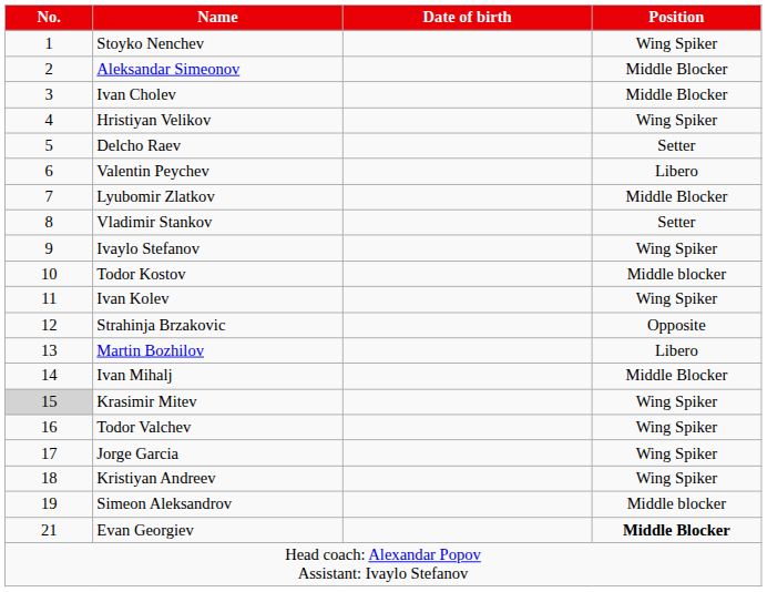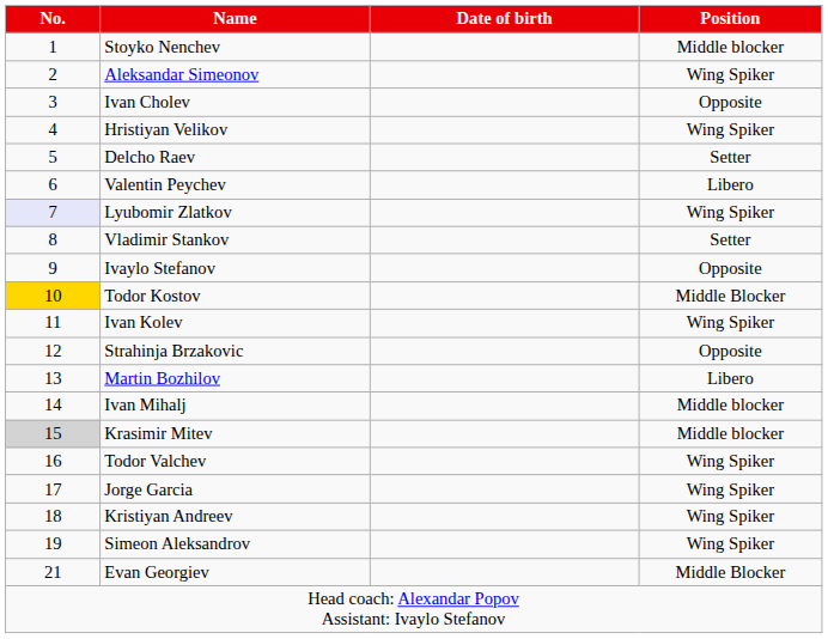 <table class="wikitable sortable" style="font-size:100%; text-align:center;">
 <tr>
 <th style="width:5em; color:#FFFFFF; background-color:#E90006">No.</th>
 <th style="width:15em; color:#FFFFFF; background-color:#E90006">Name</th>
 <th style="width:15em; color:#FFFFFF; background-color:#E90006">Date of birth</th>
 <th style="width:10em; color:#FFFFFF; background-color:#E90006">Position</th>
 </tr>
 <tr>
 <td>1</td>
 <td align=left> Stoyko Nenchev</td>
 <td align=right></td>
-<td>Wing Spiker</td>
+<td>Middle blocker</td>
 </tr>
 <tr>
 <td>2</td>
 <td align=left> <a href='#'>Aleksandar Simeonov</a></td>
 <td align=right></td>
-<td>Middle Blocker</td>
+<td>Wing Spiker</td>
 </tr>
 <tr>
 <td>3</td>
 <td align=left> Ivan Cholev</td>
 <td align=right></td>
-<td>Middle Blocker</td>
+<td>Opposite</td>
 </tr>
 <tr>
 <td>4</td>
 <td align=left> Hristiyan Velikov</td>
 <td align=right></td>
 <td>Wing Spiker</td>
 </tr>
 <tr>
 <td>5</td>
 <td align=left> Delcho Raev</td>
 <td align=right></td>
 <td>Setter</td>
 </tr>
 <tr>
 <td>6</td>
 <td align=left> Valentin Peychev</td>
 <td align=right></td>
 <td>Libero</td>
 </tr>
 <tr>
-<td>7</td>
+<td style="background: lavender;">7</td>
 <td align=left> Lyubomir Zlatkov</td>
 <td align=right></td>
-<td>Middle Blocker</td>
+<td>Wing Spiker</td>
 </tr>
 <tr>
 <td>8</td>
 <td align=left> Vladimir Stankov</td>
 <td align=right></td>
 <td>Setter</td>
 </tr>
 <tr>
 <td>9</td>
 <td align=left> Ivaylo Stefanov</td>
 <td align=right></td>
-<td>Wing Spiker</td>
+<td>Opposite</td>
 </tr>
 <tr>
-<td>10</td>
+<td style="background: gold;">10</td>
 <td align=left> Todor Kostov</td>
 <td align=right></td>
-<td>Middle blocker</td>
+<td>Middle Blocker</td>
 </tr>
 <tr>
 <td>11</td>
 <td align=left> Ivan Kolev</td>
 <td align=right></td>
 <td>Wing Spiker</td>
 </tr>
 <tr>
 <td>12</td>
 <td align=left> Strahinja Brzakovic</td>
 <td align=right></td>
 <td>Opposite</td>
 </tr>
 <tr>
 <td>13</td>
 <td align=left> <a href='#'>Martin Bozhilov</a></td>
 <td align=right></td>
 <td>Libero</td>
 </tr>
 <tr>
 <td>14</td>
 <td align=left> Ivan Mihalj</td>
 <td align=right></td>
-<td>Middle Blocker</td>
+<td>Middle blocker</td>
 </tr>
 <tr>
 <td style="background: lightgrey;">15</td>
 <td align=left> Krasimir Mitev</td>
 <td align=right></td>
-<td>Wing Spiker</td>
+<td>Middle blocker</td>
 </tr>
 <tr>
 <td>16</td>
 <td align=left> Todor Valchev</td>
 <td align=right></td>
 <td>Wing Spiker</td>
 </tr>
 <tr>
 <td>17</td>
 <td align=left> Jorge Garcia</td>
 <td align=right></td>
 <td>Wing Spiker</td>
 </tr>
 <tr>
 <td>18</td>
 <td align=left> Kristiyan Andreev</td>
 <td align=right></td>
 <td>Wing Spiker</td>
 </tr>
 <tr>
 <td>19</td>
 <td align=left> Simeon Aleksandrov</td>
 <td align=right></td>
-<td>Middle blocker</td>
+<td>Wing Spiker</td>
 </tr>
 <tr>
 <td>21</td>
 <td align=left> Evan Georgiev</td>
 <td align=right></td>
-<td><strong>Middle Blocker</strong></td>
+<td>Middle Blocker</td>
 </tr>
 <tr>
 <td colspan=4>Head coach:  <a href='#'>Alexandar Popov</a><br>Assistant:  Ivaylo Stefanov</td>
 </tr>
 </table>
